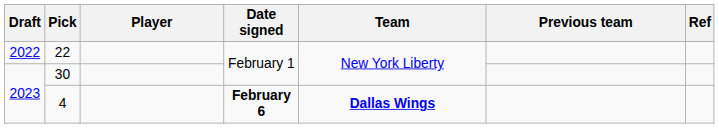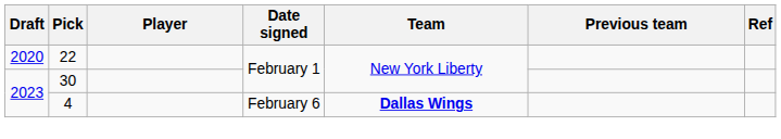 <table class="wikitable sortable" style="text-align:left">
 <tr>
 <th style="width:40px">Draft</th>
 <th style="width:30px">Pick</th>
 <th style="width:160px">Player</th>
 <th style="width:80px">Date signed</th>
 <th style="width:210px">Team</th>
 <th style="width:225px">Previous team</th>
 <th class="unsortbale">Ref</th>
 </tr>
 <tr>
-<td align=center><a href='#'>2022</a></td>
+<td align=center><a href='#'>2020</a></td>
 <td align=center>22</td>
 <td></td>
 <td rowspan="2" style="text-align:center">February 1</td>
 <td rowspan="2" align="center"><a href='#'>New York Liberty</a></td>
 <td align=center></td>
 <td align=center></td>
 </tr>
 <tr>
 <td rowspan="2" align="center"><a href='#'>2023</a></td>
 <td align=center>30</td>
 <td></td>
 <td align=center></td>
 <td align=center></td>
 </tr>
 <tr>
 <td align=center>4</td>
 <td></td>
-<td style="text-align:center"><strong>February 6</strong></td>
+<td style="text-align:center">February 6</td>
 <td align=center><strong><a href='#'>Dallas Wings</a></strong></td>
 <td align=center></td>
 <td align=center></td>
 </tr>
 </table>
